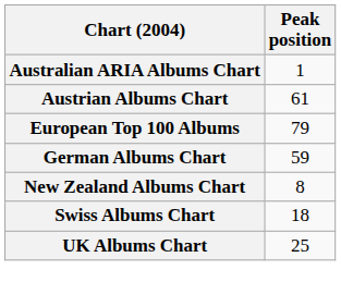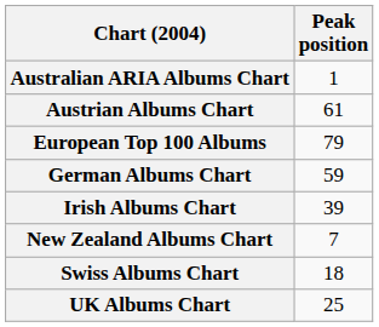 <table class="wikitable sortable plainrowheaders">
 <tr>
 <th scope="col">Chart (2004)</th>
 <th scope="col">Peak<br>position</th>
 </tr>
 <tr>
 <th scope="row">Australian ARIA Albums Chart</th>
 <td style="text-align:center;">1</td>
 </tr>
 <tr>
 <th scope="row">Austrian Albums Chart</th>
 <td style="text-align:center;">61</td>
 </tr>
 <tr>
 <th scope="row">European Top 100 Albums</th>
 <td style="text-align:center;">79</td>
 </tr>
 <tr>
 <th scope="row">German Albums Chart</th>
 <td style="text-align:center;">59</td>
 </tr>
 <tr>
+<th scope="row">Irish Albums Chart</th>
+<td style="text-align:center;">39</td>
+</tr>
+<tr>
 <th scope="row">New Zealand Albums Chart</th>
-<td style="text-align:center;">8</td>
+<td style="text-align:center;">7</td>
 </tr>
 <tr>
 <th scope="row">Swiss Albums Chart</th>
 <td style="text-align:center;">18</td>
 </tr>
 <tr>
 <th scope="row">UK Albums Chart</th>
 <td style="text-align:center;">25</td>
 </tr>
 </table>
